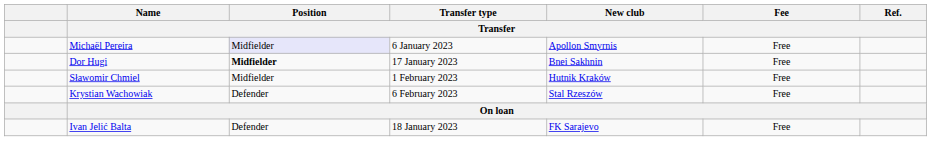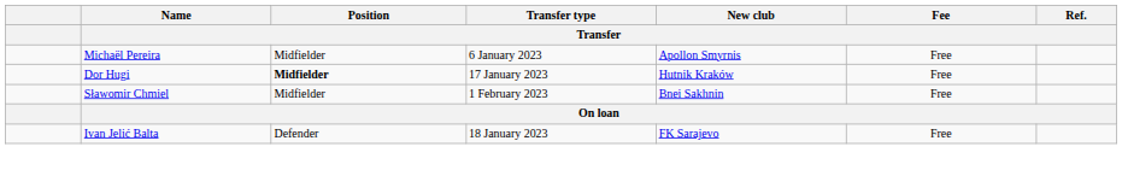 <table class="wikitable" style="width:100%; font-size:85%;">
 <tr>
 <th width="2%"></th>
 <th width="5%">Name</th>
 <th width="5%">Position</th>
 <th width="5%">Transfer type</th>
 <th width="5%">New club</th>
 <th width="5%">Fee</th>
 <th width="2%">Ref.</th>
 </tr>
 <tr>
 <th></th>
 <th colspan=6>Transfer</th>
 </tr>
 <tr>
 <td align=center></td>
 <td align=left> <a href='#'>Michaël Pereira</a></td>
-<td align=left style="background: lavender;">Midfielder</td>
+<td align=left>Midfielder</td>
 <td align=left>6 January 2023</td>
 <td align=left> <a href='#'>Apollon Smyrnis</a></td>
 <td align=center>Free</td>
 <td></td>
 </tr>
 <tr>
 <td align=center></td>
 <td align=left> <a href='#'>Dor Hugi</a></td>
 <td align=left><strong>Midfielder</strong></td>
 <td align=left>17 January 2023</td>
-<td align=left> <a href='#'>Bnei Sakhnin</a></td>
+<td align=left> <a href='#'>Hutnik Kraków</a></td>
 <td align=center>Free</td>
 <td></td>
 </tr>
 <tr>
 <td align=center></td>
 <td align=left> <a href='#'>Sławomir Chmiel</a></td>
 <td align=left>Midfielder</td>
 <td align=left>1 February 2023</td>
-<td align=left> <a href='#'>Hutnik Kraków</a></td>
-<td align=center>Free</td>
-<td></td>
-</tr>
-<tr>
-<td align=center></td>
-<td align=left> <a href='#'>Krystian Wachowiak</a></td>
-<td align=left>Defender</td>
-<td align=left>6 February 2023</td>
-<td align=left> <a href='#'>Stal Rzeszów</a></td>
+<td align=left> <a href='#'>Bnei Sakhnin</a></td>
 <td align=center>Free</td>
 <td></td>
 </tr>
 <tr>
 <th></th>
 <th colspan=6>On loan</th>
 </tr>
 <tr>
 <td align=center></td>
 <td align=left> <a href='#'>Ivan Jelić Balta</a></td>
 <td align=left>Defender</td>
 <td align=left>18 January 2023</td>
 <td align=left> <a href='#'>FK Sarajevo</a></td>
 <td align=center>Free</td>
 <td></td>
 </tr>
 </table>
